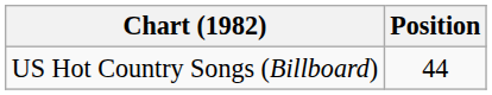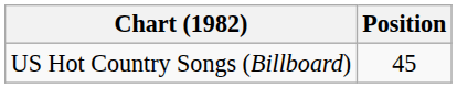 <table class="wikitable">
 <tr>
 <th>Chart (1982)</th>
 <th>Position</th>
 </tr>
 <tr>
 <td>US Hot Country Songs (<em>Billboard</em>)</td>
-<td align="center">44</td>
+<td align="center">45</td>
 </tr>
 </table>
